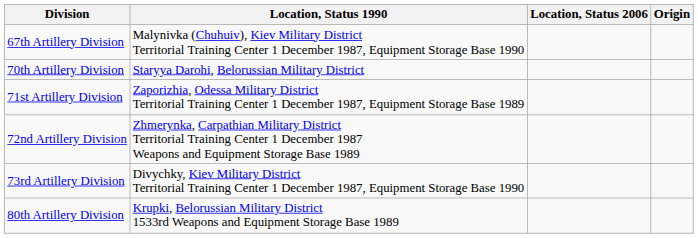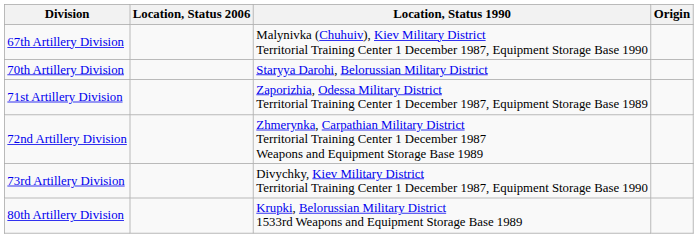 <table class="wikitable">
 <tr>
 <th>Division</th>
+<th>Location, Status 2006</th>
 <th>Location, Status 1990</th>
-<th>Location, Status 2006</th>
 <th>Origin</th>
 </tr>
 <tr>
 <td><a href='#'>67th Artillery Division</a></td>
+<td></td>
 <td>Malynivka (<a href='#'>Chuhuiv</a>), <a href='#'>Kiev Military District</a> <br> Territorial Training Center 1 December 1987, Equipment Storage Base 1990</td>
-<td></td>
 <td></td>
 </tr>
 <tr>
 <td><a href='#'>70th Artillery Division</a></td>
+<td></td>
 <td><a href='#'>Staryya Darohi</a>, <a href='#'>Belorussian Military District</a></td>
-<td></td>
 <td></td>
 </tr>
 <tr>
 <td><a href='#'>71st Artillery Division</a></td>
+<td></td>
 <td><a href='#'>Zaporizhia</a>, <a href='#'>Odessa Military District</a><br> Territorial Training Center 1 December 1987, Equipment Storage Base 1989</td>
-<td></td>
 <td></td>
 </tr>
 <tr>
 <td><a href='#'>72nd Artillery Division</a></td>
+<td></td>
 <td><a href='#'>Zhmerynka</a>, <a href='#'>Carpathian Military District</a><br> Territorial Training Center 1 December 1987<br> Weapons and Equipment Storage Base 1989</td>
-<td></td>
 <td></td>
 </tr>
 <tr>
 <td><a href='#'>73rd Artillery Division</a></td>
+<td></td>
 <td>Divychky, <a href='#'>Kiev Military District</a><br> Territorial Training Center 1 December 1987, Equipment Storage Base 1990</td>
-<td></td>
 <td></td>
 </tr>
 <tr>
 <td><a href='#'>80th Artillery Division</a></td>
+<td></td>
 <td><a href='#'>Krupki</a>, <a href='#'>Belorussian Military District</a><br>1533rd Weapons and Equipment Storage Base 1989</td>
-<td></td>
 <td></td>
 </tr>
 </table>
